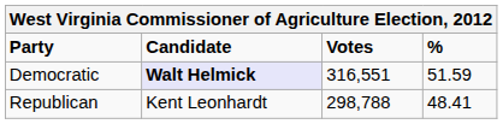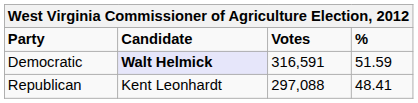 <table class="wikitable">
 <tr>
 <th colspan="4">West Virginia Commissioner of Agriculture Election, 2012</th>
 </tr>
 <tr>
 <td><strong>Party</strong></td>
 <td><strong>Candidate</strong></td>
 <td><strong>Votes</strong></td>
 <td><strong>%</strong></td>
 </tr>
 <tr>
 <td>Democratic</td>
 <td style="background: lavender;"><strong>Walt Helmick</strong></td>
-<td>316,551</td>
+<td>316,591</td>
 <td>51.59</td>
 </tr>
 <tr>
 <td>Republican</td>
 <td>Kent Leonhardt</td>
-<td>298,788</td>
+<td>297,088</td>
 <td>48.41</td>
 </tr>
 </table>
